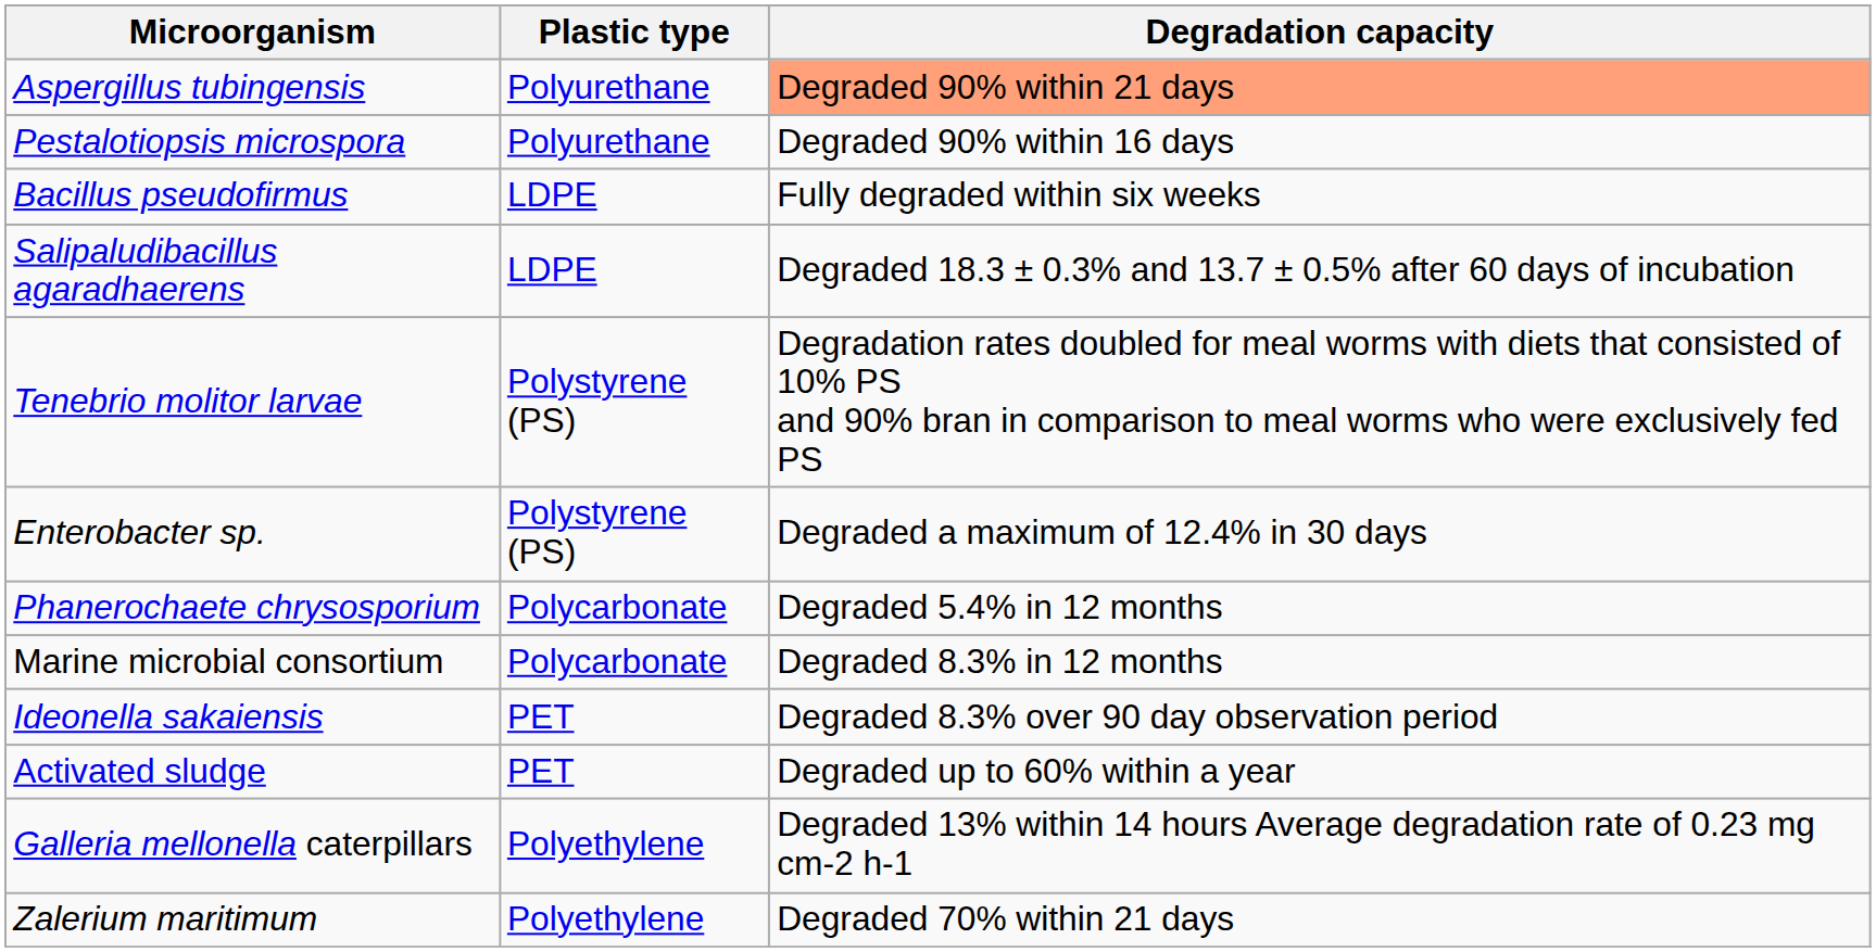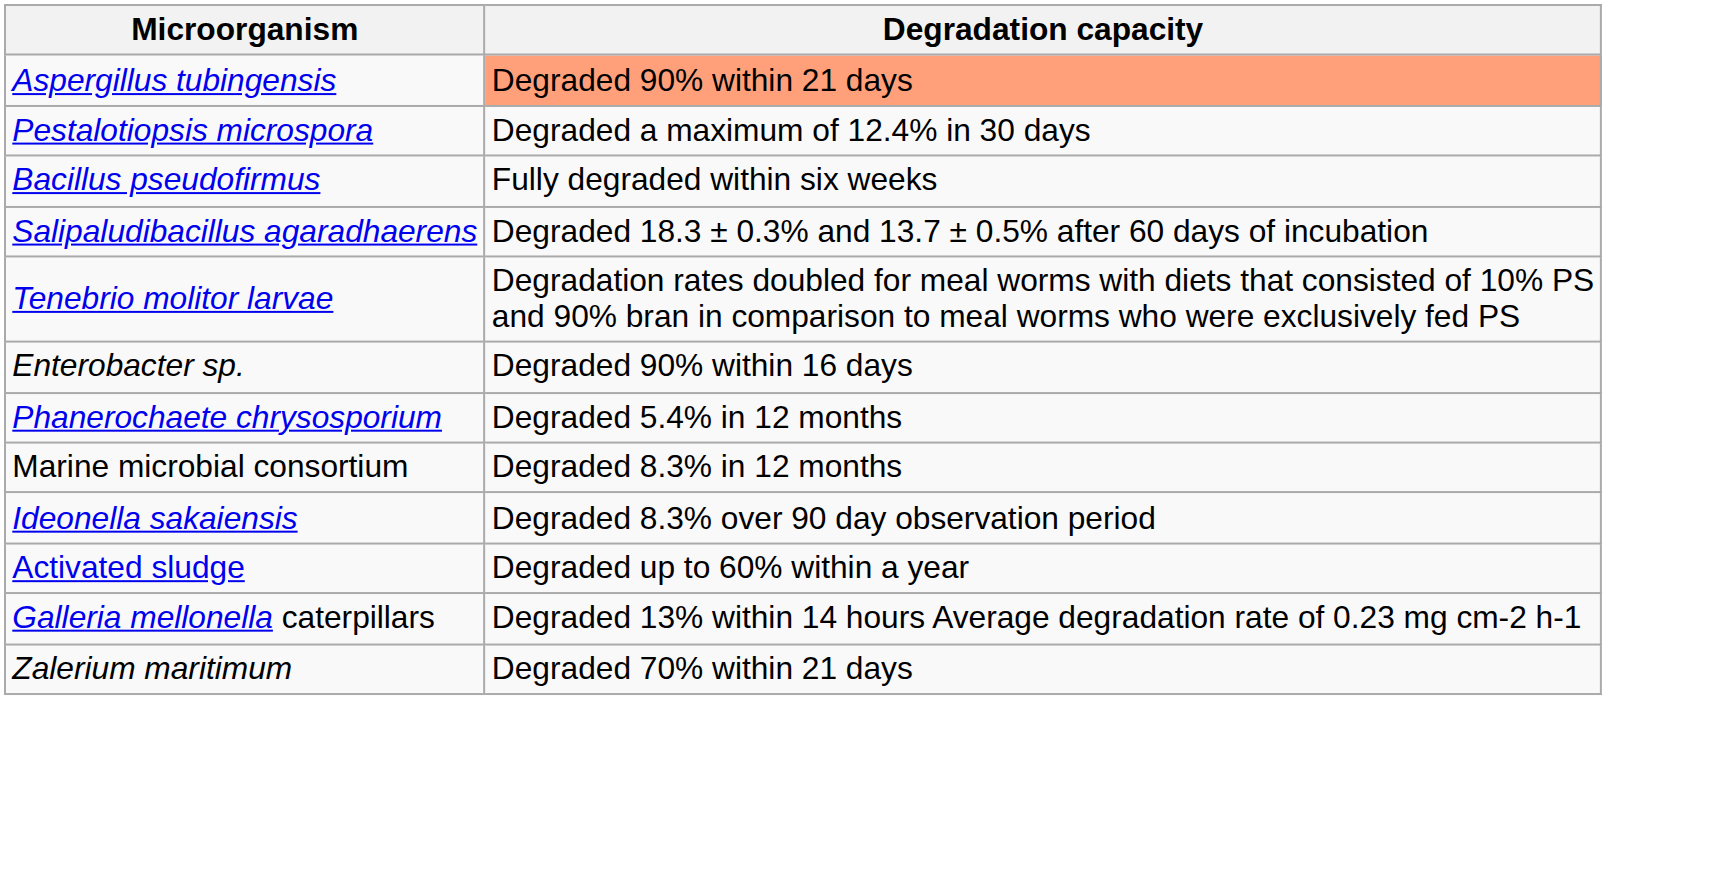 <table class="wikitable">
 <tr>
 <th>Microorganism</th>
-<th>Plastic type</th>
 <th>Degradation capacity</th>
 </tr>
 <tr>
 <td><em><a href='#'>Aspergillus tubingensis</a></em></td>
-<td><a href='#'>Polyurethane</a></td>
 <td style="background: lightsalmon;">Degraded 90% within 21 days</td>
 </tr>
 <tr>
 <td><em><a href='#'>Pestalotiopsis microspora</a></em></td>
-<td><a href='#'>Polyurethane</a></td>
-<td>Degraded 90% within 16 days</td>
+<td>Degraded a maximum of 12.4% in 30 days</td>
 </tr>
 <tr>
 <td><em><a href='#'>Bacillus pseudofirmus</a></em></td>
-<td><a href='#'>LDPE</a></td>
 <td>Fully degraded within six weeks</td>
 </tr>
 <tr>
 <td><em><a href='#'>Salipaludibacillus agaradhaerens</a></em></td>
-<td><a href='#'>LDPE</a></td>
 <td>Degraded 18.3 ± 0.3% and 13.7 ± 0.5% after 60 days of incubation</td>
 </tr>
 <tr>
 <td><em><a href='#'>Tenebrio molitor larvae</a></em></td>
-<td><a href='#'>Polystyrene</a> (PS)</td>
 <td>Degradation rates doubled for meal worms with diets that consisted of 10% PS<br>and 90% bran in comparison to meal worms who were exclusively fed PS</td>
 </tr>
 <tr>
 <td><em>Enterobacter sp.</em></td>
-<td><a href='#'>Polystyrene</a> (PS)</td>
-<td>Degraded a maximum of 12.4% in 30 days</td>
+<td>Degraded 90% within 16 days</td>
 </tr>
 <tr>
 <td><em><a href='#'>Phanerochaete chrysosporium</a></em></td>
-<td><a href='#'>Polycarbonate</a></td>
 <td>Degraded 5.4% in 12 months</td>
 </tr>
 <tr>
 <td>Marine microbial consortium</td>
-<td><a href='#'>Polycarbonate</a></td>
 <td>Degraded 8.3% in 12 months</td>
 </tr>
 <tr>
 <td><em><a href='#'>Ideonella sakaiensis</a></em></td>
-<td><a href='#'>PET</a></td>
 <td>Degraded 8.3% over 90 day observation period</td>
 </tr>
 <tr>
 <td><a href='#'>Activated sludge</a></td>
-<td><a href='#'>PET</a></td>
 <td>Degraded up to 60% within a year</td>
 </tr>
 <tr>
 <td><em><a href='#'>Galleria mellonella</a></em> caterpillars</td>
-<td><a href='#'>Polyethylene</a></td>
 <td>Degraded 13% within 14 hours Average degradation rate of 0.23 mg cm-2 h-1</td>
 </tr>
 <tr>
 <td><em>Zalerium maritimum</em></td>
-<td><a href='#'>Polyethylene</a></td>
 <td>Degraded 70% within 21 days</td>
 </tr>
 </table>
